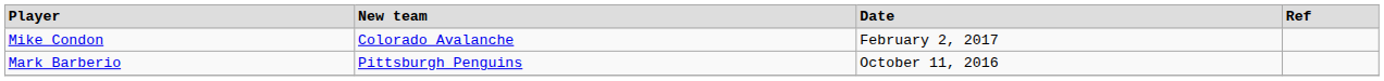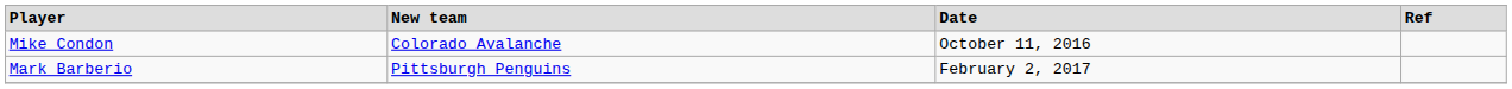 <table class="wikitable" width=98%>
 <tr style="background:#ddd;">
 <td><strong>Player</strong></td>
 <td><strong>New team</strong></td>
 <td><strong>Date</strong></td>
 <td><strong>Ref</strong></td>
 </tr>
 <tr>
 <td><a href='#'>Mike Condon</a></td>
 <td><a href='#'>Colorado Avalanche</a></td>
-<td>February 2, 2017</td>
+<td>October 11, 2016</td>
 <td></td>
 </tr>
 <tr>
 <td><a href='#'>Mark Barberio</a></td>
 <td><a href='#'>Pittsburgh Penguins</a></td>
-<td>October 11, 2016</td>
+<td>February 2, 2017</td>
 <td></td>
 </tr>
 <tr>
 </tr>
 </table>
